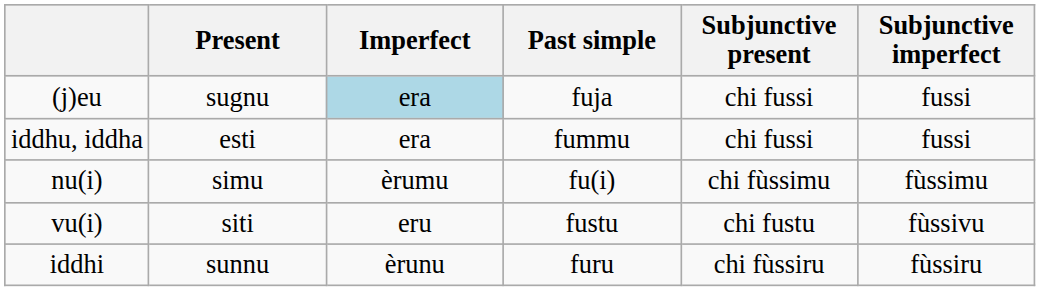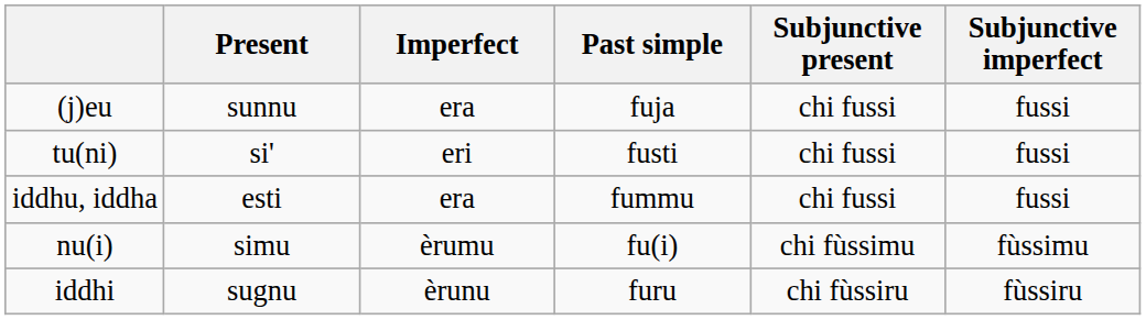 <table class="wikitable" style="text-align:center">
 <tr>
 <th></th>
 <th width=100px>Present</th>
 <th width=100px>Imperfect</th>
 <th width=100px>Past simple</th>
 <th width=100px>Subjunctive present</th>
 <th width=100px>Subjunctive imperfect</th>
 </tr>
 <tr>
 <td>(j)eu</td>
-<td>sugnu</td>
-<td style="background: lightblue;">era</td>
+<td>sunnu</td>
+<td>era</td>
 <td>fuja</td>
+<td>chi fussi</td>
+<td>fussi</td>
+</tr>
+<tr>
+<td>tu(ni)</td>
+<td>si'</td>
+<td>eri</td>
+<td>fusti</td>
 <td>chi fussi</td>
 <td>fussi</td>
 </tr>
 <tr>
 <td>iddhu, iddha</td>
 <td>esti</td>
 <td>era</td>
 <td>fummu</td>
 <td>chi fussi</td>
 <td>fussi</td>
 </tr>
 <tr>
 <td>nu(i)</td>
 <td>simu</td>
 <td>èrumu</td>
 <td>fu(i)</td>
 <td>chi fùssimu</td>
 <td>fùssimu</td>
 </tr>
 <tr>
-<td>vu(i)</td>
-<td>siti</td>
-<td>eru</td>
-<td>fustu</td>
-<td>chi fustu</td>
-<td>fùssivu</td>
-</tr>
-<tr>
 <td>iddhi</td>
-<td>sunnu</td>
+<td>sugnu</td>
 <td>èrunu</td>
 <td>furu</td>
 <td>chi fùssiru</td>
 <td>fùssiru</td>
 </tr>
 </table>
